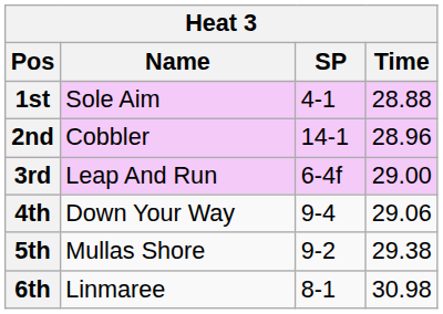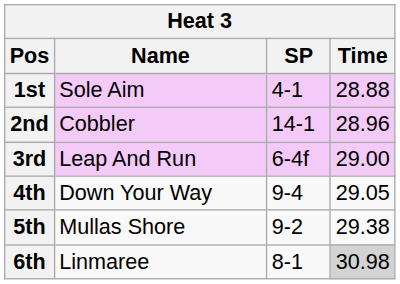 <table class="wikitable">
 <tr>
 <th colspan="6">Heat 3</th>
 </tr>
 <tr>
 <th width=20>Pos</th>
 <th width=150>Name</th>
 <th width=40>SP</th>
 <th width=40>Time</th>
 </tr>
 <tr style="background: #f4caf9;">
 <th>1st</th>
 <td>Sole Aim</td>
 <td>4-1</td>
 <td>28.88</td>
 </tr>
 <tr style="background: #f4caf9;">
 <th>2nd</th>
 <td>Cobbler</td>
 <td>14-1</td>
 <td>28.96</td>
 </tr>
 <tr style="background: #f4caf9;">
 <th>3rd</th>
 <td>Leap And Run</td>
 <td>6-4f</td>
 <td>29.00</td>
 </tr>
 <tr>
 <th>4th</th>
 <td>Down Your Way</td>
 <td>9-4</td>
-<td>29.06</td>
+<td>29.05</td>
 </tr>
 <tr>
 <th>5th</th>
 <td>Mullas Shore</td>
 <td>9-2</td>
 <td>29.38</td>
 </tr>
 <tr>
 <th>6th</th>
 <td>Linmaree</td>
 <td>8-1</td>
-<td>30.98</td>
+<td style="background: lightgrey;">30.98</td>
 </tr>
 </table>
